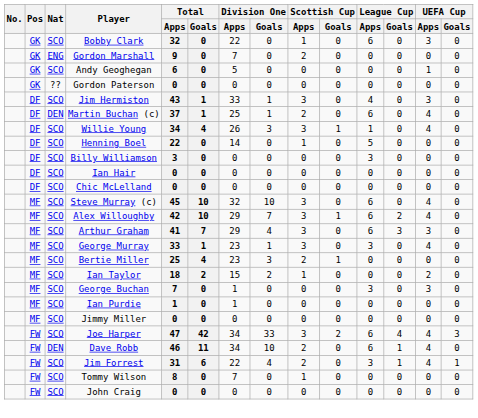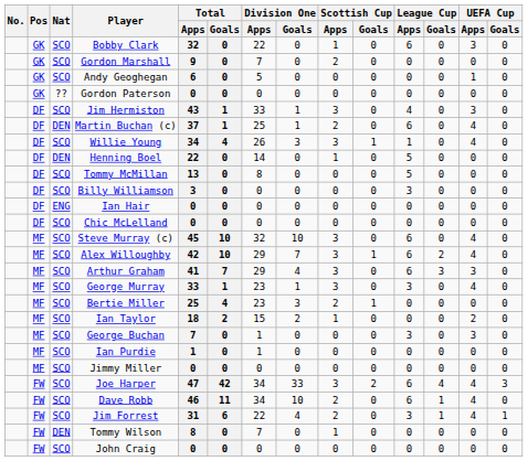 <table class="wikitable sortable" style="text-align: center;">
 <tr>
 <th rowspan="2"><abbr>No.</abbr></th>
 <th rowspan="2"><abbr>Pos</abbr></th>
 <th rowspan="2"><abbr>Nat</abbr></th>
 <th rowspan="2">Player</th>
 <th colspan="2">Total</th>
 <th colspan="2">Division One</th>
 <th colspan="2">Scottish Cup</th>
 <th colspan="2">League Cup</th>
 <th colspan="2">UEFA Cup</th>
 </tr>
 <tr>
 <th>Apps</th>
 <th>Goals</th>
 <th>Apps</th>
 <th>Goals</th>
 <th>Apps</th>
 <th>Goals</th>
 <th>Apps</th>
 <th>Goals</th>
 <th>Apps</th>
 <th>Goals</th>
 </tr>
 <tr>
 <td></td>
 <td><a href='#'>GK</a></td>
 <td> <a href='#'>SCO</a></td>
 <td><a href='#'>Bobby Clark</a></td>
 <th>32</th>
 <th>0</th>
 <td>22</td>
 <td>0</td>
 <td>1</td>
 <td>0</td>
 <td>6</td>
 <td>0</td>
 <td>3</td>
 <td>0</td>
 </tr>
 <tr>
 <td></td>
 <td><a href='#'>GK</a></td>
-<td> <a href='#'>ENG</a></td>
+<td> <a href='#'>SCO</a></td>
 <td><a href='#'>Gordon Marshall</a></td>
 <th>9</th>
 <th>0</th>
 <td>7</td>
 <td>0</td>
 <td>2</td>
 <td>0</td>
 <td>0</td>
 <td>0</td>
 <td>0</td>
 <td>0</td>
 </tr>
 <tr>
 <td></td>
 <td><a href='#'>GK</a></td>
 <td> <a href='#'>SCO</a></td>
 <td>Andy Geoghegan</td>
 <th>6</th>
 <th>0</th>
 <td>5</td>
 <td>0</td>
 <td>0</td>
 <td>0</td>
 <td>0</td>
 <td>0</td>
 <td>1</td>
 <td>0</td>
 </tr>
 <tr>
 <td></td>
 <td><a href='#'>GK</a></td>
 <td>??</td>
 <td>Gordon Paterson</td>
 <th>0</th>
 <th>0</th>
 <td>0</td>
 <td>0</td>
 <td>0</td>
 <td>0</td>
 <td>0</td>
 <td>0</td>
 <td>0</td>
 <td>0</td>
 </tr>
 <tr>
 <td></td>
 <td><a href='#'>DF</a></td>
 <td> <a href='#'>SCO</a></td>
 <td><a href='#'>Jim Hermiston</a></td>
 <th>43</th>
 <th>1</th>
 <td>33</td>
 <td>1</td>
 <td>3</td>
 <td>0</td>
 <td>4</td>
 <td>0</td>
 <td>3</td>
 <td>0</td>
 </tr>
 <tr>
 <td></td>
 <td><a href='#'>DF</a></td>
 <td> <a href='#'>DEN</a></td>
 <td><a href='#'>Martin Buchan</a> (c)</td>
 <th>37</th>
 <th>1</th>
 <td>25</td>
 <td>1</td>
 <td>2</td>
 <td>0</td>
 <td>6</td>
 <td>0</td>
 <td>4</td>
 <td>0</td>
 </tr>
 <tr>
 <td></td>
 <td><a href='#'>DF</a></td>
 <td> <a href='#'>SCO</a></td>
 <td><a href='#'>Willie Young</a></td>
 <th>34</th>
 <th>4</th>
 <td>26</td>
 <td>3</td>
 <td>3</td>
 <td>1</td>
 <td>1</td>
 <td>0</td>
 <td>4</td>
 <td>0</td>
 </tr>
 <tr>
 <td></td>
 <td><a href='#'>DF</a></td>
-<td> <a href='#'>SCO</a></td>
+<td> <a href='#'>DEN</a></td>
 <td><a href='#'>Henning Boel</a></td>
 <th>22</th>
 <th>0</th>
 <td>14</td>
 <td>0</td>
 <td>1</td>
+<td>0</td>
+<td>5</td>
+<td>0</td>
+<td>0</td>
+<td>0</td>
+</tr>
+<tr>
+<td></td>
+<td><a href='#'>DF</a></td>
+<td> <a href='#'>SCO</a></td>
+<td><a href='#'>Tommy McMillan</a></td>
+<th>13</th>
+<th>0</th>
+<td>8</td>
+<td>0</td>
+<td>0</td>
 <td>0</td>
 <td>5</td>
 <td>0</td>
 <td>0</td>
 <td>0</td>
 </tr>
 <tr>
 <td></td>
 <td><a href='#'>DF</a></td>
 <td> <a href='#'>SCO</a></td>
 <td><a href='#'>Billy Williamson</a></td>
 <th>3</th>
 <th>0</th>
 <td>0</td>
 <td>0</td>
 <td>0</td>
 <td>0</td>
 <td>3</td>
 <td>0</td>
 <td>0</td>
 <td>0</td>
 </tr>
 <tr>
 <td></td>
 <td><a href='#'>DF</a></td>
-<td> <a href='#'>SCO</a></td>
+<td> <a href='#'>ENG</a></td>
 <td><a href='#'>Ian Hair</a></td>
 <th>0</th>
 <th>0</th>
 <td>0</td>
 <td>0</td>
 <td>0</td>
 <td>0</td>
 <td>0</td>
 <td>0</td>
 <td>0</td>
 <td>0</td>
 </tr>
 <tr>
 <td></td>
 <td><a href='#'>DF</a></td>
 <td> <a href='#'>SCO</a></td>
 <td><a href='#'>Chic McLelland</a></td>
 <th>0</th>
 <th>0</th>
 <td>0</td>
 <td>0</td>
 <td>0</td>
 <td>0</td>
 <td>0</td>
 <td>0</td>
 <td>0</td>
 <td>0</td>
 </tr>
 <tr>
 <td></td>
 <td><a href='#'>MF</a></td>
 <td> <a href='#'>SCO</a></td>
 <td><a href='#'>Steve Murray</a> (c)</td>
 <th>45</th>
 <th>10</th>
 <td>32</td>
 <td>10</td>
 <td>3</td>
 <td>0</td>
 <td>6</td>
 <td>0</td>
 <td>4</td>
 <td>0</td>
 </tr>
 <tr>
 <td></td>
 <td><a href='#'>MF</a></td>
 <td> <a href='#'>SCO</a></td>
 <td><a href='#'>Alex Willoughby</a></td>
 <th>42</th>
 <th>10</th>
 <td>29</td>
 <td>7</td>
 <td>3</td>
 <td>1</td>
 <td>6</td>
 <td>2</td>
 <td>4</td>
 <td>0</td>
 </tr>
 <tr>
 <td></td>
 <td><a href='#'>MF</a></td>
 <td> <a href='#'>SCO</a></td>
 <td><a href='#'>Arthur Graham</a></td>
 <th>41</th>
 <th>7</th>
 <td>29</td>
 <td>4</td>
 <td>3</td>
 <td>0</td>
 <td>6</td>
 <td>3</td>
 <td>3</td>
 <td>0</td>
 </tr>
 <tr>
 <td></td>
 <td><a href='#'>MF</a></td>
 <td> <a href='#'>SCO</a></td>
 <td><a href='#'>George Murray</a></td>
 <th>33</th>
 <th>1</th>
 <td>23</td>
 <td>1</td>
 <td>3</td>
 <td>0</td>
 <td>3</td>
 <td>0</td>
 <td>4</td>
 <td>0</td>
 </tr>
 <tr>
 <td></td>
 <td><a href='#'>MF</a></td>
 <td> <a href='#'>SCO</a></td>
 <td><a href='#'>Bertie Miller</a></td>
 <th>25</th>
 <th>4</th>
 <td>23</td>
 <td>3</td>
 <td>2</td>
 <td>1</td>
 <td>0</td>
 <td>0</td>
 <td>0</td>
 <td>0</td>
 </tr>
 <tr>
 <td></td>
 <td><a href='#'>MF</a></td>
 <td> <a href='#'>SCO</a></td>
 <td><a href='#'>Ian Taylor</a></td>
 <th>18</th>
 <th>2</th>
 <td>15</td>
 <td>2</td>
 <td>1</td>
 <td>0</td>
 <td>0</td>
 <td>0</td>
 <td>2</td>
 <td>0</td>
 </tr>
 <tr>
 <td></td>
 <td><a href='#'>MF</a></td>
 <td> <a href='#'>SCO</a></td>
 <td><a href='#'>George Buchan</a></td>
 <th>7</th>
 <th>0</th>
 <td>1</td>
 <td>0</td>
 <td>0</td>
 <td>0</td>
 <td>3</td>
 <td>0</td>
 <td>3</td>
 <td>0</td>
 </tr>
 <tr>
 <td></td>
 <td><a href='#'>MF</a></td>
 <td> <a href='#'>SCO</a></td>
 <td><a href='#'>Ian Purdie</a></td>
 <th>1</th>
 <th>0</th>
 <td>1</td>
 <td>0</td>
 <td>0</td>
 <td>0</td>
 <td>0</td>
 <td>0</td>
 <td>0</td>
 <td>0</td>
 </tr>
 <tr>
 <td></td>
 <td><a href='#'>MF</a></td>
 <td> <a href='#'>SCO</a></td>
 <td>Jimmy Miller</td>
 <th>0</th>
 <th>0</th>
 <td>0</td>
 <td>0</td>
 <td>0</td>
 <td>0</td>
 <td>0</td>
 <td>0</td>
 <td>0</td>
 <td>0</td>
 </tr>
 <tr>
 <td></td>
 <td><a href='#'>FW</a></td>
 <td> <a href='#'>SCO</a></td>
 <td><a href='#'>Joe Harper</a></td>
 <th>47</th>
 <th>42</th>
 <td>34</td>
 <td>33</td>
 <td>3</td>
 <td>2</td>
 <td>6</td>
 <td>4</td>
 <td>4</td>
 <td>3</td>
 </tr>
 <tr>
 <td></td>
 <td><a href='#'>FW</a></td>
-<td> <a href='#'>DEN</a></td>
+<td> <a href='#'>SCO</a></td>
 <td><a href='#'>Dave Robb</a></td>
 <th>46</th>
 <th>11</th>
 <td>34</td>
 <td>10</td>
 <td>2</td>
 <td>0</td>
 <td>6</td>
 <td>1</td>
 <td>4</td>
 <td>0</td>
 </tr>
 <tr>
 <td></td>
 <td><a href='#'>FW</a></td>
 <td> <a href='#'>SCO</a></td>
 <td><a href='#'>Jim Forrest</a></td>
 <th>31</th>
 <th>6</th>
 <td>22</td>
 <td>4</td>
 <td>2</td>
 <td>0</td>
 <td>3</td>
 <td>1</td>
 <td>4</td>
 <td>1</td>
 </tr>
 <tr>
 <td></td>
 <td><a href='#'>FW</a></td>
-<td> <a href='#'>SCO</a></td>
+<td> <a href='#'>DEN</a></td>
 <td>Tommy Wilson</td>
 <th>8</th>
 <th>0</th>
 <td>7</td>
 <td>0</td>
 <td>1</td>
 <td>0</td>
 <td>0</td>
 <td>0</td>
 <td>0</td>
 <td>0</td>
 </tr>
 <tr>
 <td></td>
 <td><a href='#'>FW</a></td>
 <td> <a href='#'>SCO</a></td>
 <td>John Craig</td>
 <th>0</th>
 <th>0</th>
 <td>0</td>
 <td>0</td>
 <td>0</td>
 <td>0</td>
 <td>0</td>
 <td>0</td>
 <td>0</td>
 <td>0</td>
 </tr>
 </table>
